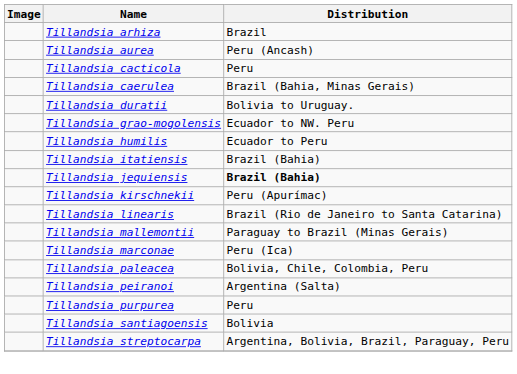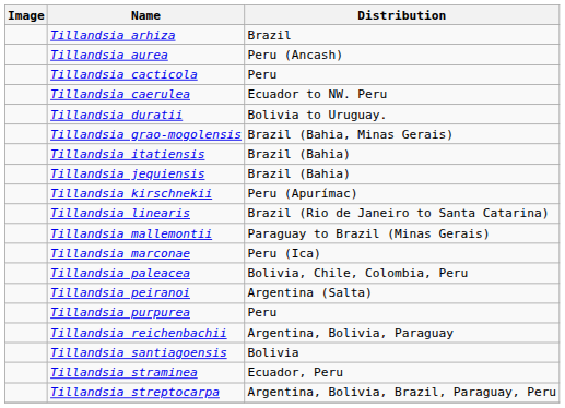 <table class="wikitable collapsible">
 <tr>
 <th>Image</th>
 <th>Name</th>
 <th>Distribution</th>
 </tr>
 <tr>
 <td></td>
 <td><em><a href='#'>Tillandsia arhiza</a></em> </td>
 <td>Brazil</td>
 </tr>
 <tr>
 <td></td>
 <td><em><a href='#'>Tillandsia aurea</a></em> </td>
 <td>Peru (Ancash)</td>
 </tr>
 <tr>
 <td></td>
 <td><em><a href='#'>Tillandsia cacticola</a></em> </td>
 <td>Peru</td>
 </tr>
 <tr>
 <td></td>
 <td><em><a href='#'>Tillandsia caerulea</a></em> </td>
-<td>Brazil (Bahia, Minas Gerais)</td>
+<td>Ecuador to NW. Peru</td>
 </tr>
 <tr>
 <td></td>
 <td><em><a href='#'>Tillandsia duratii</a></em> </td>
 <td>Bolivia to Uruguay.</td>
 </tr>
 <tr>
 <td></td>
 <td><em><a href='#'>Tillandsia grao-mogolensis</a></em> </td>
-<td>Ecuador to NW. Peru</td>
-</tr>
-<tr>
-<td></td>
-<td><em><a href='#'>Tillandsia humilis</a></em> </td>
-<td>Ecuador to Peru</td>
+<td>Brazil (Bahia, Minas Gerais)</td>
 </tr>
 <tr>
 <td></td>
 <td><em><a href='#'>Tillandsia itatiensis</a></em> </td>
 <td>Brazil (Bahia)</td>
 </tr>
 <tr>
 <td></td>
 <td><em><a href='#'>Tillandsia jequiensis</a></em> </td>
-<td><strong>Brazil (Bahia)</strong></td>
+<td>Brazil (Bahia)</td>
 </tr>
 <tr>
 <td></td>
 <td><em><a href='#'>Tillandsia kirschnekii</a></em> </td>
 <td>Peru (Apurímac)</td>
 </tr>
 <tr>
 <td></td>
 <td><em><a href='#'>Tillandsia linearis</a></em> </td>
 <td>Brazil (Rio de Janeiro to Santa Catarina)</td>
 </tr>
 <tr>
 <td></td>
 <td><em><a href='#'>Tillandsia mallemontii</a></em> </td>
 <td>Paraguay to Brazil (Minas Gerais)</td>
 </tr>
 <tr>
 <td></td>
 <td><em><a href='#'>Tillandsia marconae</a></em> </td>
 <td>Peru (Ica)</td>
 </tr>
 <tr>
 <td></td>
 <td><em><a href='#'>Tillandsia paleacea</a></em> </td>
 <td>Bolivia, Chile, Colombia, Peru</td>
 </tr>
 <tr>
 <td></td>
 <td><em><a href='#'>Tillandsia peiranoi</a></em> </td>
 <td>Argentina (Salta)</td>
 </tr>
 <tr>
 <td></td>
 <td><em><a href='#'>Tillandsia purpurea</a></em> </td>
 <td>Peru</td>
 </tr>
 <tr>
 <td></td>
+<td><em><a href='#'>Tillandsia reichenbachii</a></em> </td>
+<td>Argentina, Bolivia, Paraguay</td>
+</tr>
+<tr>
+<td></td>
 <td><em><a href='#'>Tillandsia santiagoensis</a></em> </td>
 <td>Bolivia</td>
+</tr>
+<tr>
+<td></td>
+<td><em><a href='#'>Tillandsia straminea</a></em> </td>
+<td>Ecuador, Peru</td>
 </tr>
 <tr>
 <td></td>
 <td><em><a href='#'>Tillandsia streptocarpa</a></em> </td>
 <td>Argentina, Bolivia, Brazil, Paraguay, Peru</td>
 </tr>
 <tr>
 </tr>
 </table>
